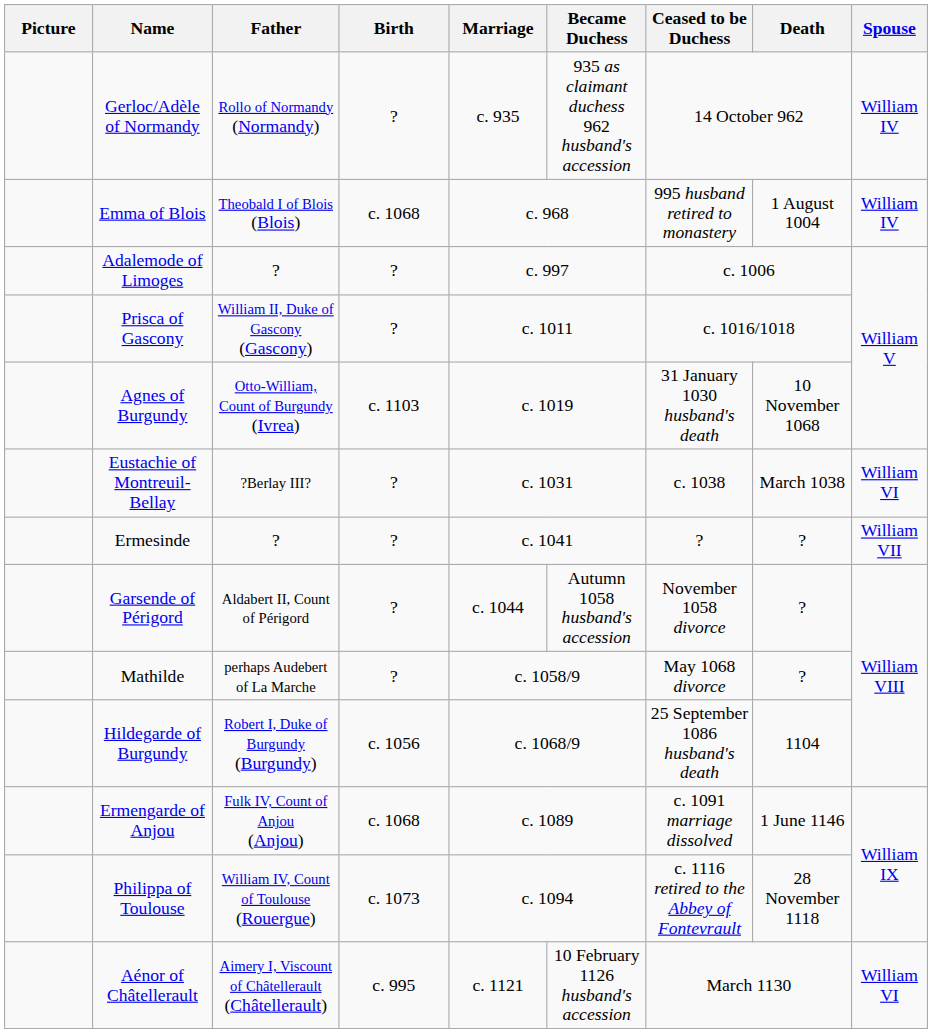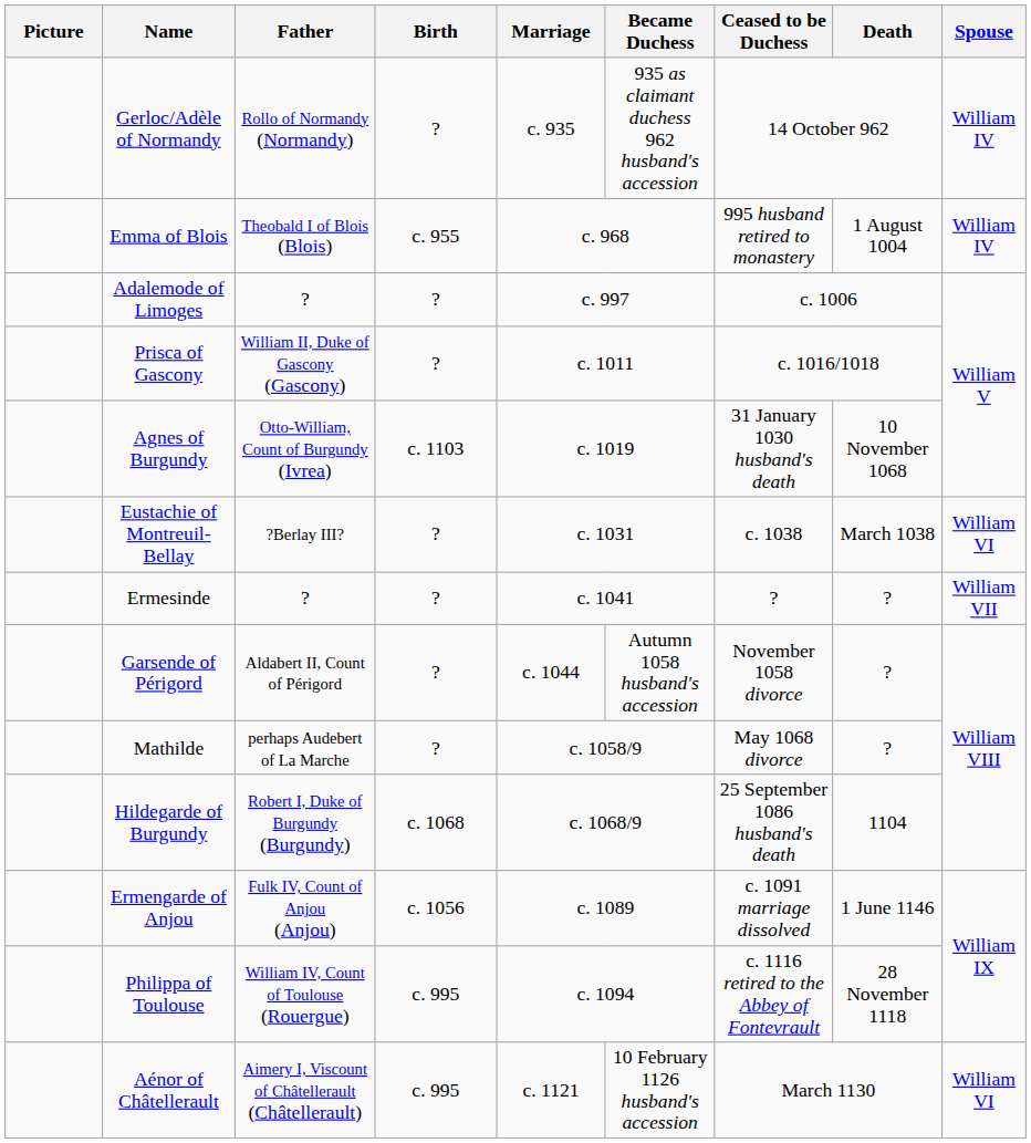 <table width=95% class="wikitable">
 <tr>
 <th width = "8%">Picture</th>
 <th width = "10%">Name</th>
 <th width = "9%">Father</th>
 <th width = "10%">Birth</th>
 <th width = "9%">Marriage</th>
 <th width = "9%">Became Duchess</th>
 <th width = "9%">Ceased to be Duchess</th>
 <th width = "9%">Death</th>
 <th width = "6%"><a href='#'>Spouse</a></th>
 </tr>
 <tr>
 <td align="center"></td>
 <td align="center"><a href='#'>Gerloc/Adèle of Normandy</a></td>
 <td align="center"><small><a href='#'>Rollo of Normandy</a></small><br>(<a href='#'>Normandy</a>)</td>
 <td align="center">?</td>
 <td align="center">c. 935</td>
 <td align="center">935 <em>as claimant duchess</em><br>962 <em>husband's accession</em></td>
 <td align="center" colspan="2">14 October 962</td>
 <td align="center"><a href='#'>William IV</a></td>
 </tr>
 <tr>
 <td align="center"></td>
 <td align="center"><a href='#'>Emma of Blois</a></td>
 <td align="center"><small><a href='#'>Theobald I of Blois</a></small><br>(<a href='#'>Blois</a>)</td>
-<td align="center">c. 1068</td>
+<td align="center">c. 955</td>
 <td align="center" colspan="2">c. 968</td>
 <td align="center">995 <em>husband retired to monastery</em></td>
 <td align="center">1 August 1004</td>
 <td align="center"><a href='#'>William IV</a></td>
 </tr>
 <tr>
 <td align="center"></td>
 <td align="center"><a href='#'>Adalemode of Limoges</a></td>
 <td align="center">?</td>
 <td align="center">?</td>
 <td align="center" colspan="2">c. 997</td>
 <td align="center" colspan="2">c. 1006</td>
 <td align="center" rowspan="3"><a href='#'>William V</a></td>
 </tr>
 <tr>
 <td align="center"></td>
 <td align="center"><a href='#'>Prisca of Gascony</a></td>
 <td align="center"><small><a href='#'>William II, Duke of Gascony</a></small><br>(<a href='#'>Gascony</a>)</td>
 <td align="center">?</td>
 <td align="center" colspan="2">c. 1011</td>
 <td align="center" colspan="2">c. 1016/1018</td>
 </tr>
 <tr>
 <td align="center"></td>
 <td align="center"><a href='#'>Agnes of Burgundy</a></td>
 <td align="center"><small><a href='#'>Otto-William, Count of Burgundy</a></small><br>(<a href='#'>Ivrea</a>)</td>
 <td align="center">c. 1103</td>
 <td align="center" colspan="2">c. 1019</td>
 <td align="center">31 January 1030<br> <em>husband's death</em></td>
 <td align="center">10 November 1068</td>
 </tr>
 <tr>
 <td align="center"></td>
 <td align="center"><a href='#'>Eustachie of Montreuil-Bellay</a></td>
 <td align="center"><small>?Berlay III?</small></td>
 <td align="center">?</td>
 <td align="center" colspan="2">c. 1031</td>
 <td align="center">c. 1038</td>
 <td align="center">March 1038</td>
 <td align="center"><a href='#'>William VI</a></td>
 </tr>
 <tr>
 <td align="center"></td>
 <td align="center">Ermesinde</td>
 <td align="center">?</td>
 <td align="center">?</td>
 <td align="center" colspan="2">c. 1041</td>
 <td align="center">?</td>
 <td align="center">?</td>
 <td align="center"><a href='#'>William VII</a></td>
 </tr>
 <tr>
 <td align="center"></td>
 <td align="center"><a href='#'>Garsende of Périgord</a></td>
 <td align="center"><small>Aldabert II, Count of Périgord</small></td>
 <td align="center">?</td>
 <td align="center">c. 1044</td>
 <td align="center">Autumn 1058<br><em>husband's accession</em></td>
 <td align="center">November 1058<br><em>divorce</em></td>
 <td align="center">?</td>
 <td align="center" rowspan="3"><a href='#'>William VIII</a></td>
 </tr>
 <tr>
 <td align="center"></td>
 <td align="center">Mathilde</td>
 <td align="center"><small>perhaps Audebert of La Marche</small></td>
 <td align="center">?</td>
 <td align="center" colspan="2">c. 1058/9</td>
 <td align="center">May 1068<br><em>divorce</em></td>
 <td align="center">?</td>
 </tr>
 <tr>
 <td align="center"></td>
 <td align="center"><a href='#'>Hildegarde of Burgundy</a></td>
 <td align="center"><small><a href='#'>Robert I, Duke of Burgundy</a></small><br>(<a href='#'>Burgundy</a>)</td>
-<td align="center">c. 1056</td>
+<td align="center">c. 1068</td>
 <td align="center" colspan="2">c. 1068/9</td>
 <td align="center">25 September 1086<br><em>husband's death</em></td>
 <td align="center">1104</td>
 </tr>
 <tr>
 <td align="center"></td>
 <td align="center"><a href='#'>Ermengarde of Anjou</a></td>
 <td align="center"><small><a href='#'>Fulk IV, Count of Anjou</a></small><br>(<a href='#'>Anjou</a>)</td>
-<td align="center">c. 1068</td>
+<td align="center">c. 1056</td>
 <td align="center" colspan="2">c. 1089</td>
 <td align="center">c. 1091<br><em>marriage dissolved</em></td>
 <td align="center">1 June 1146</td>
 <td align="center" rowspan="2"><a href='#'>William IX</a></td>
 </tr>
 <tr>
 <td align="center"></td>
 <td align="center"><a href='#'>Philippa of Toulouse</a></td>
 <td align="center"><small> <a href='#'>William IV, Count of Toulouse</a></small><br> (<a href='#'>Rouergue</a>)</td>
-<td align=center>c. 1073</td>
+<td align="center">c. 995</td>
 <td align="center" colspan="2">c. 1094</td>
 <td align="center">c. 1116<br><em>retired to the <a href='#'>Abbey of Fontevrault</a></em></td>
 <td align="center">28 November 1118</td>
 </tr>
 <tr>
 <td align="center"></td>
 <td align="center"><a href='#'>Aénor of Châtellerault</a></td>
 <td align="center"><small><a href='#'>Aimery I, Viscount of Châtellerault</a></small> (<a href='#'>Châtellerault</a>)</td>
 <td align="center">c. 995</td>
 <td align="center">c. 1121</td>
 <td align="center">10 February 1126<br><em>husband's accession</em></td>
 <td align="center" colspan="2">March 1130</td>
 <td align="center"><a href='#'>William VI</a></td>
 </tr>
 <tr>
 </tr>
 </table>
